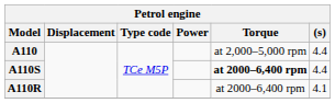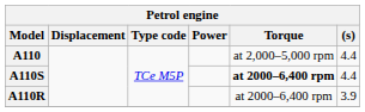 <table class="wikitable" style="text-align: center;">
 <tr>
 <th colspan="7">Petrol engine</th>
 </tr>
 <tr>
 <th>Model</th>
 <th>Displacement</th>
 <th>Type code</th>
 <th>Power</th>
 <th>Torque</th>
 <th> (s)</th>
 </tr>
 <tr>
 <th>A110</th>
 <td rowspan="3"></td>
 <td rowspan="3"><a href='#'><em>TCe M5P</em></a></td>
 <td></td>
 <td> at 2,000–5,000 rpm</td>
 <td>4.4</td>
 </tr>
 <tr>
 <th>A110S</th>
 <td></td>
 <td><strong> at 2000–6,400 rpm</strong></td>
 <td>4.4</td>
 </tr>
 <tr>
 <th>A110R</th>
 <td></td>
 <td> at 2000–6,400 rpm</td>
-<td>4.1</td>
+<td>3.9</td>
 </tr>
 <tr>
 </tr>
 </table>
